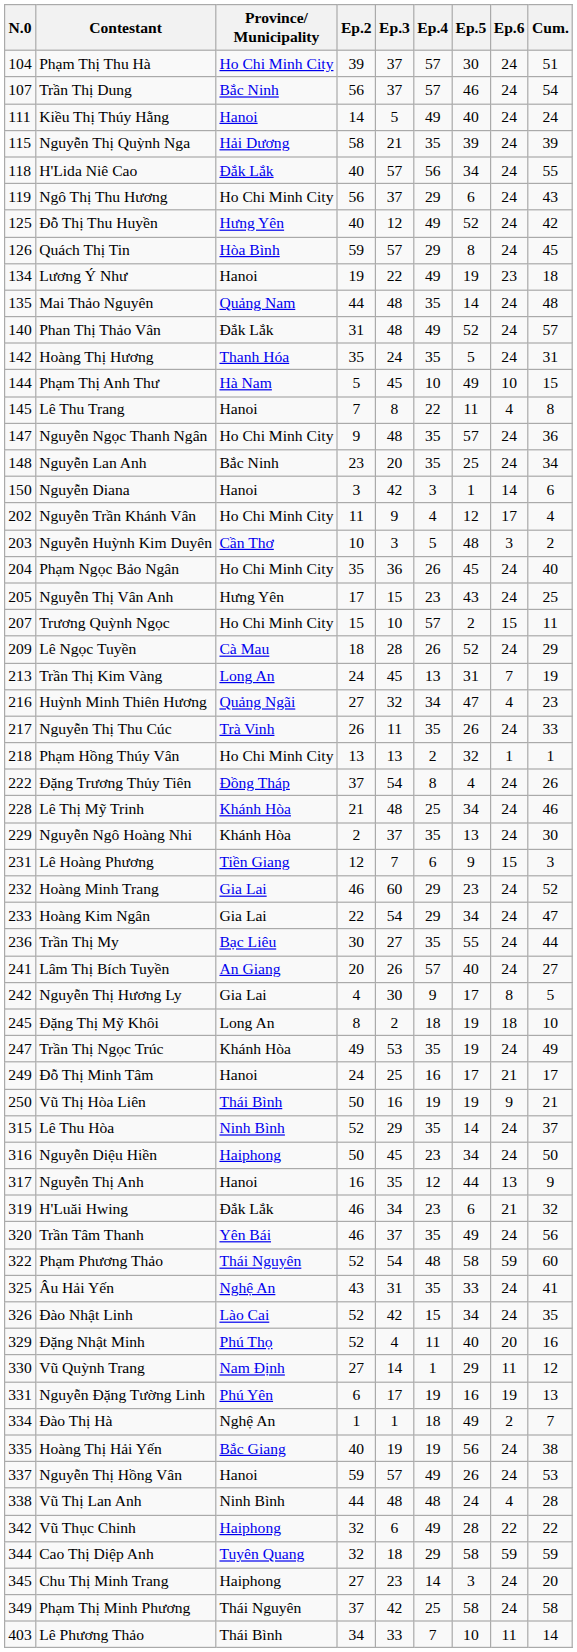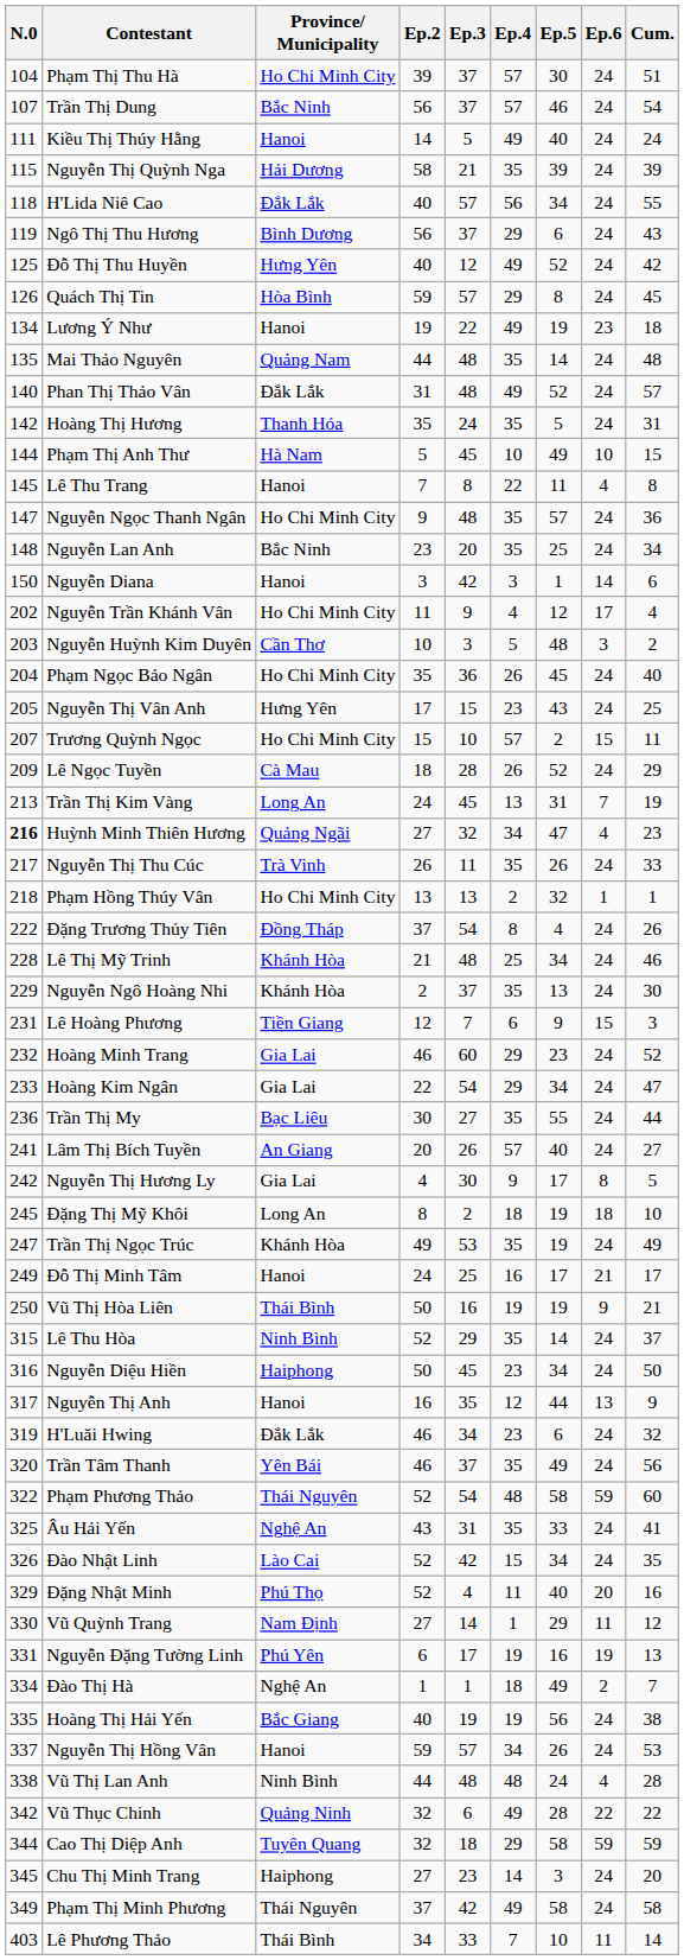 <table class="wikitable sortable" style="font-size: small;">
 <tr>
 <th>N.0</th>
 <th>Contestant</th>
 <th>Province/<br>Municipality</th>
 <th>Ep.2<br></th>
 <th>Ep.3<br></th>
 <th>Ep.4<br></th>
 <th>Ep.5<br></th>
 <th>Ep.6<br></th>
 <th>Cum.<br></th>
 </tr>
 <tr>
 <td>104</td>
 <td>Phạm Thị Thu Hà</td>
 <td><a href='#'>Ho Chi Minh City</a></td>
 <td align="center">39</td>
 <td align="center">37</td>
 <td align="center">57</td>
 <td align="center">30</td>
 <td align="center">24</td>
 <td align="center">51</td>
 </tr>
 <tr>
 <td>107</td>
 <td>Trần Thị Dung</td>
 <td><a href='#'>Bắc Ninh</a></td>
 <td align="center">56</td>
 <td align="center">37</td>
 <td align="center">57</td>
 <td align="center">46</td>
 <td align="center">24</td>
 <td align="center">54</td>
 </tr>
 <tr>
 <td>111</td>
 <td>Kiều Thị Thúy Hằng</td>
 <td><a href='#'>Hanoi</a></td>
 <td align="center">14</td>
 <td align="center">5</td>
 <td align="center">49</td>
 <td align="center">40</td>
 <td align="center">24</td>
 <td align="center">24</td>
 </tr>
 <tr>
 <td>115</td>
 <td>Nguyễn Thị Quỳnh Nga</td>
 <td><a href='#'>Hải Dương</a></td>
 <td align="center">58</td>
 <td align="center">21</td>
 <td align="center">35</td>
 <td align="center">39</td>
 <td align="center">24</td>
 <td align="center">39</td>
 </tr>
 <tr>
 <td>118</td>
 <td>H'Lida Niê Cao</td>
 <td><a href='#'>Đắk Lắk</a></td>
 <td align="center">40</td>
 <td align="center">57</td>
 <td align="center">56</td>
 <td align="center">34</td>
 <td align="center">24</td>
 <td align="center">55</td>
 </tr>
 <tr>
 <td>119</td>
 <td>Ngô Thị Thu Hương</td>
-<td>Ho Chi Minh City</td>
+<td><a href='#'>Bình Dương</a></td>
 <td align="center">56</td>
 <td align="center">37</td>
 <td align="center">29</td>
 <td align="center">6</td>
 <td align="center">24</td>
 <td align="center">43</td>
 </tr>
 <tr>
 <td>125</td>
 <td>Đỗ Thị Thu Huyền</td>
 <td><a href='#'>Hưng Yên</a></td>
 <td align="center">40</td>
 <td align="center">12</td>
 <td align="center">49</td>
 <td align="center">52</td>
 <td align="center">24</td>
 <td align="center">42</td>
 </tr>
 <tr>
 <td>126</td>
 <td>Quách Thị Tin</td>
 <td><a href='#'>Hòa Bình</a></td>
 <td align="center">59</td>
 <td align="center">57</td>
 <td align="center">29</td>
 <td align="center">8</td>
 <td align="center">24</td>
 <td align="center">45</td>
 </tr>
 <tr>
 <td>134</td>
 <td>Lương Ý Như</td>
 <td>Hanoi</td>
 <td align="center">19</td>
 <td align="center">22</td>
 <td align="center">49</td>
 <td align="center">19</td>
 <td align="center">23</td>
 <td align="center">18</td>
 </tr>
 <tr>
 <td>135</td>
 <td>Mai Thảo Nguyên</td>
 <td><a href='#'>Quảng Nam</a></td>
 <td align="center">44</td>
 <td align="center">48</td>
 <td align="center">35</td>
 <td align="center">14</td>
 <td align="center">24</td>
 <td align="center">48</td>
 </tr>
 <tr>
 <td>140</td>
 <td>Phan Thị Thảo Vân</td>
 <td>Đắk Lắk</td>
 <td align="center">31</td>
 <td align="center">48</td>
 <td align="center">49</td>
 <td align="center">52</td>
 <td align="center">24</td>
 <td align="center">57</td>
 </tr>
 <tr>
 <td>142</td>
 <td>Hoàng Thị Hương</td>
 <td><a href='#'>Thanh Hóa</a></td>
 <td align="center">35</td>
 <td align="center">24</td>
 <td align="center">35</td>
 <td align="center">5</td>
 <td align="center">24</td>
 <td align="center">31</td>
 </tr>
 <tr>
 <td>144</td>
 <td>Phạm Thị Anh Thư</td>
 <td><a href='#'>Hà Nam</a></td>
 <td align="center">5</td>
 <td align="center">45</td>
 <td align="center">10</td>
 <td align="center">49</td>
 <td align="center">10</td>
 <td align="center">15</td>
 </tr>
 <tr>
 <td>145</td>
 <td>Lê Thu Trang</td>
 <td>Hanoi</td>
 <td align="center">7</td>
 <td align="center">8</td>
 <td align="center">22</td>
 <td align="center">11</td>
 <td align="center">4</td>
 <td align="center">8</td>
 </tr>
 <tr>
 <td>147</td>
 <td>Nguyễn Ngọc Thanh Ngân</td>
 <td>Ho Chi Minh City</td>
 <td align="center">9</td>
 <td align="center">48</td>
 <td align="center">35</td>
 <td align="center">57</td>
 <td align="center">24</td>
 <td align="center">36</td>
 </tr>
 <tr>
 <td>148</td>
 <td>Nguyễn Lan Anh</td>
 <td>Bắc Ninh</td>
 <td align="center">23</td>
 <td align="center">20</td>
 <td align="center">35</td>
 <td align="center">25</td>
 <td align="center">24</td>
 <td align="center">34</td>
 </tr>
 <tr>
 <td>150</td>
 <td>Nguyễn Diana</td>
 <td>Hanoi</td>
 <td align="center">3</td>
 <td align="center">42</td>
 <td align="center">3</td>
 <td align="center">1</td>
 <td align="center">14</td>
 <td align="center">6</td>
 </tr>
 <tr>
 <td>202</td>
 <td>Nguyễn Trần Khánh Vân</td>
 <td>Ho Chi Minh City</td>
 <td align="center">11</td>
 <td align="center">9</td>
 <td align="center">4</td>
 <td align="center">12</td>
 <td align="center">17</td>
 <td align="center">4</td>
 </tr>
 <tr>
 <td>203</td>
 <td>Nguyễn Huỳnh Kim Duyên</td>
 <td><a href='#'>Cần Thơ</a></td>
 <td align="center">10</td>
 <td align="center">3</td>
 <td align="center">5</td>
 <td align="center">48</td>
 <td align="center">3</td>
 <td align="center">2</td>
 </tr>
 <tr>
 <td>204</td>
 <td>Phạm Ngọc Bảo Ngân</td>
 <td>Ho Chi Minh City</td>
 <td align="center">35</td>
 <td align="center">36</td>
 <td align="center">26</td>
 <td align="center">45</td>
 <td align="center">24</td>
 <td align="center">40</td>
 </tr>
 <tr>
 <td>205</td>
 <td>Nguyễn Thị Vân Anh</td>
 <td>Hưng Yên</td>
 <td align="center">17</td>
 <td align="center">15</td>
 <td align="center">23</td>
 <td align="center">43</td>
 <td align="center">24</td>
 <td align="center">25</td>
 </tr>
 <tr>
 <td>207</td>
 <td>Trương Quỳnh Ngọc</td>
 <td>Ho Chi Minh City</td>
 <td align="center">15</td>
 <td align="center">10</td>
 <td align="center">57</td>
 <td align="center">2</td>
 <td align="center">15</td>
 <td align="center">11</td>
 </tr>
 <tr>
 <td>209</td>
 <td>Lê Ngọc Tuyền</td>
 <td><a href='#'>Cà Mau</a></td>
 <td align="center">18</td>
 <td align="center">28</td>
 <td align="center">26</td>
 <td align="center">52</td>
 <td align="center">24</td>
 <td align="center">29</td>
 </tr>
 <tr>
 <td>213</td>
 <td>Trần Thị Kim Vàng</td>
 <td><a href='#'>Long An</a></td>
 <td align="center">24</td>
 <td align="center">45</td>
 <td align="center">13</td>
 <td align="center">31</td>
 <td align="center">7</td>
 <td align="center">19</td>
 </tr>
 <tr>
-<td>216</td>
+<td><strong>216</strong></td>
 <td>Huỳnh Minh Thiên Hương</td>
 <td><a href='#'>Quảng Ngãi</a></td>
 <td align="center">27</td>
 <td align="center">32</td>
 <td align="center">34</td>
 <td align="center">47</td>
 <td align="center">4</td>
 <td align="center">23</td>
 </tr>
 <tr>
 <td>217</td>
 <td>Nguyễn Thị Thu Cúc</td>
 <td><a href='#'>Trà Vinh</a></td>
 <td align="center">26</td>
 <td align="center">11</td>
 <td align="center">35</td>
 <td align="center">26</td>
 <td align="center">24</td>
 <td align="center">33</td>
 </tr>
 <tr>
 <td>218</td>
 <td>Phạm Hồng Thúy Vân</td>
 <td>Ho Chi Minh City</td>
 <td align="center">13</td>
 <td align="center">13</td>
 <td align="center">2</td>
 <td align="center">32</td>
 <td align="center">1</td>
 <td align="center">1</td>
 </tr>
 <tr>
 <td>222</td>
 <td>Đặng Trương Thủy Tiên</td>
 <td><a href='#'>Đồng Tháp</a></td>
 <td align="center">37</td>
 <td align="center">54</td>
 <td align="center">8</td>
 <td align="center">4</td>
 <td align="center">24</td>
 <td align="center">26</td>
 </tr>
 <tr>
 <td>228</td>
 <td>Lê Thị Mỹ Trinh</td>
 <td><a href='#'>Khánh Hòa</a></td>
 <td align="center">21</td>
 <td align="center">48</td>
 <td align="center">25</td>
 <td align="center">34</td>
 <td align="center">24</td>
 <td align="center">46</td>
 </tr>
 <tr>
 <td>229</td>
 <td>Nguyễn Ngô Hoàng Nhi</td>
 <td>Khánh Hòa</td>
 <td align="center">2</td>
 <td align="center">37</td>
 <td align="center">35</td>
 <td align="center">13</td>
 <td align="center">24</td>
 <td align="center">30</td>
 </tr>
 <tr>
 <td>231</td>
 <td>Lê Hoàng Phương</td>
 <td><a href='#'>Tiền Giang</a></td>
 <td align="center">12</td>
 <td align="center">7</td>
 <td align="center">6</td>
 <td align="center">9</td>
 <td align="center">15</td>
 <td align="center">3</td>
 </tr>
 <tr>
 <td>232</td>
 <td>Hoàng Minh Trang</td>
 <td><a href='#'>Gia Lai</a></td>
 <td align="center">46</td>
 <td align="center">60</td>
 <td align="center">29</td>
 <td align="center">23</td>
 <td align="center">24</td>
 <td align="center">52</td>
 </tr>
 <tr>
 <td>233</td>
 <td>Hoàng Kim Ngân</td>
 <td>Gia Lai</td>
 <td align="center">22</td>
 <td align="center">54</td>
 <td align="center">29</td>
 <td align="center">34</td>
 <td align="center">24</td>
 <td align="center">47</td>
 </tr>
 <tr>
 <td>236</td>
 <td>Trần Thị My</td>
 <td><a href='#'>Bạc Liêu</a></td>
 <td align="center">30</td>
 <td align="center">27</td>
 <td align="center">35</td>
 <td align="center">55</td>
 <td align="center">24</td>
 <td align="center">44</td>
 </tr>
 <tr>
 <td>241</td>
 <td>Lâm Thị Bích Tuyền</td>
 <td><a href='#'>An Giang</a></td>
 <td align="center">20</td>
 <td align="center">26</td>
 <td align="center">57</td>
 <td align="center">40</td>
 <td align="center">24</td>
 <td align="center">27</td>
 </tr>
 <tr>
 <td>242</td>
 <td>Nguyễn Thị Hương Ly</td>
 <td>Gia Lai</td>
 <td align="center">4</td>
 <td align="center">30</td>
 <td align="center">9</td>
 <td align="center">17</td>
 <td align="center">8</td>
 <td align="center">5</td>
 </tr>
 <tr>
 <td>245</td>
 <td>Đặng Thị Mỹ Khôi</td>
 <td>Long An</td>
 <td align="center">8</td>
 <td align="center">2</td>
 <td align="center">18</td>
 <td align="center">19</td>
 <td align="center">18</td>
 <td align="center">10</td>
 </tr>
 <tr>
 <td>247</td>
 <td>Trần Thị Ngọc Trúc</td>
 <td>Khánh Hòa</td>
 <td align="center">49</td>
 <td align="center">53</td>
 <td align="center">35</td>
 <td align="center">19</td>
 <td align="center">24</td>
 <td align="center">49</td>
 </tr>
 <tr>
 <td>249</td>
 <td>Đỗ Thị Minh Tâm</td>
 <td>Hanoi</td>
 <td align="center">24</td>
 <td align="center">25</td>
 <td align="center">16</td>
 <td align="center">17</td>
 <td align="center">21</td>
 <td align="center">17</td>
 </tr>
 <tr>
 <td>250</td>
 <td>Vũ Thị Hòa Liên</td>
 <td><a href='#'>Thái Bình</a></td>
 <td align="center">50</td>
 <td align="center">16</td>
 <td align="center">19</td>
 <td align="center">19</td>
 <td align="center">9</td>
 <td align="center">21</td>
 </tr>
 <tr>
 <td>315</td>
 <td>Lê Thu Hòa</td>
 <td><a href='#'>Ninh Bình</a></td>
 <td align="center">52</td>
 <td align="center">29</td>
 <td align="center">35</td>
 <td align="center">14</td>
 <td align="center">24</td>
 <td align="center">37</td>
 </tr>
 <tr>
 <td>316</td>
 <td>Nguyễn Diệu Hiền</td>
 <td><a href='#'>Haiphong</a></td>
 <td align="center">50</td>
 <td align="center">45</td>
 <td align="center">23</td>
 <td align="center">34</td>
 <td align="center">24</td>
 <td align="center">50</td>
 </tr>
 <tr>
 <td>317</td>
 <td>Nguyễn Thị Anh</td>
 <td>Hanoi</td>
 <td align="center">16</td>
 <td align="center">35</td>
 <td align="center">12</td>
 <td align="center">44</td>
 <td align="center">13</td>
 <td align="center">9</td>
 </tr>
 <tr>
 <td>319</td>
 <td>H'Luăi Hwing</td>
 <td>Đắk Lắk</td>
 <td align="center">46</td>
 <td align="center">34</td>
 <td align="center">23</td>
 <td align="center">6</td>
-<td align="center">21</td>
+<td align="center">24</td>
 <td align="center">32</td>
 </tr>
 <tr>
 <td>320</td>
 <td>Trần Tâm Thanh</td>
 <td><a href='#'>Yên Bái</a></td>
 <td align="center">46</td>
 <td align="center">37</td>
 <td align="center">35</td>
 <td align="center">49</td>
 <td align="center">24</td>
 <td align="center">56</td>
 </tr>
 <tr>
 <td>322</td>
 <td>Phạm Phương Thảo</td>
 <td><a href='#'>Thái Nguyên</a></td>
 <td align="center">52</td>
 <td align="center">54</td>
 <td align="center">48</td>
 <td align="center">58</td>
 <td align="center">59</td>
 <td align="center">60</td>
 </tr>
 <tr>
 <td>325</td>
 <td>Âu Hải Yến</td>
 <td><a href='#'>Nghệ An</a></td>
 <td align="center">43</td>
 <td align="center">31</td>
 <td align="center">35</td>
 <td align="center">33</td>
 <td align="center">24</td>
 <td align="center">41</td>
 </tr>
 <tr>
 <td>326</td>
 <td>Đào Nhật Linh</td>
 <td><a href='#'>Lào Cai</a></td>
 <td align="center">52</td>
 <td align="center">42</td>
 <td align="center">15</td>
 <td align="center">34</td>
 <td align="center">24</td>
 <td align="center">35</td>
 </tr>
 <tr>
 <td>329</td>
 <td>Đặng Nhật Minh</td>
 <td><a href='#'>Phú Thọ</a></td>
 <td align="center">52</td>
 <td align="center">4</td>
 <td align="center">11</td>
 <td align="center">40</td>
 <td align="center">20</td>
 <td align="center">16</td>
 </tr>
 <tr>
 <td>330</td>
 <td>Vũ Quỳnh Trang</td>
 <td><a href='#'>Nam Định</a></td>
 <td align="center">27</td>
 <td align="center">14</td>
 <td align="center">1</td>
 <td align="center">29</td>
 <td align="center">11</td>
 <td align="center">12</td>
 </tr>
 <tr>
 <td>331</td>
 <td>Nguyễn Đặng Tường Linh</td>
 <td><a href='#'>Phú Yên</a></td>
 <td align="center">6</td>
 <td align="center">17</td>
 <td align="center">19</td>
 <td align="center">16</td>
 <td align="center">19</td>
 <td align="center">13</td>
 </tr>
 <tr>
 <td>334</td>
 <td>Đào Thị Hà</td>
 <td>Nghệ An</td>
 <td align="center">1</td>
 <td align="center">1</td>
 <td align="center">18</td>
 <td align="center">49</td>
 <td align="center">2</td>
 <td align="center">7</td>
 </tr>
 <tr>
 <td>335</td>
 <td>Hoàng Thị Hải Yến</td>
 <td><a href='#'>Bắc Giang</a></td>
 <td align="center">40</td>
 <td align="center">19</td>
 <td align="center">19</td>
 <td align="center">56</td>
 <td align="center">24</td>
 <td align="center">38</td>
 </tr>
 <tr>
 <td>337</td>
 <td>Nguyễn Thị Hồng Vân</td>
 <td>Hanoi</td>
 <td align="center">59</td>
 <td align="center">57</td>
-<td align="center">49</td>
+<td align="center">34</td>
 <td align="center">26</td>
 <td align="center">24</td>
 <td align="center">53</td>
 </tr>
 <tr>
 <td>338</td>
 <td>Vũ Thị Lan Anh</td>
 <td>Ninh Bình</td>
 <td align="center">44</td>
 <td align="center">48</td>
 <td align="center">48</td>
 <td align="center">24</td>
 <td align="center">4</td>
 <td align="center">28</td>
 </tr>
 <tr>
 <td>342</td>
 <td>Vũ Thục Chinh</td>
-<td><a href='#'>Haiphong</a></td>
+<td><a href='#'>Quảng Ninh</a></td>
 <td align="center">32</td>
 <td align="center">6</td>
 <td align="center">49</td>
 <td align="center">28</td>
 <td align="center">22</td>
 <td align="center">22</td>
 </tr>
 <tr>
 <td>344</td>
 <td>Cao Thị Diệp Anh</td>
 <td><a href='#'>Tuyên Quang</a></td>
 <td align="center">32</td>
 <td align="center">18</td>
 <td align="center">29</td>
 <td align="center">58</td>
 <td align="center">59</td>
 <td align="center">59</td>
 </tr>
 <tr>
 <td>345</td>
 <td>Chu Thị Minh Trang</td>
 <td>Haiphong</td>
 <td align="center">27</td>
 <td align="center">23</td>
 <td align="center">14</td>
 <td align="center">3</td>
 <td align="center">24</td>
 <td align="center">20</td>
 </tr>
 <tr>
 <td>349</td>
 <td>Phạm Thị Minh Phương</td>
 <td>Thái Nguyên</td>
 <td align="center">37</td>
 <td align="center">42</td>
-<td align="center">25</td>
+<td align="center">49</td>
 <td align="center">58</td>
 <td align="center">24</td>
 <td align="center">58</td>
 </tr>
 <tr>
 <td>403</td>
 <td>Lê Phương Thảo</td>
 <td>Thái Bình</td>
 <td align="center">34</td>
 <td align="center">33</td>
 <td align="center">7</td>
 <td align="center">10</td>
 <td align="center">11</td>
 <td align="center">14</td>
 </tr>
 </table>
